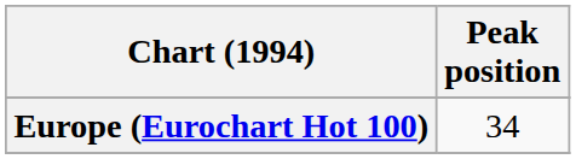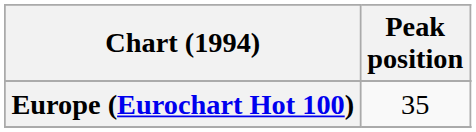 <table class="wikitable sortable plainrowheaders" style="text-align:center">
 <tr>
 <th>Chart (1994)</th>
 <th>Peak<br>position</th>
 </tr>
 <tr>
 </tr>
 <tr>
 </tr>
 <tr>
 <th scope="row">Europe (<a href='#'>Eurochart Hot 100</a>)</th>
-<td>34</td>
+<td>35</td>
 </tr>
 <tr>
 </tr>
 <tr>
 </tr>
 <tr>
 </tr>
 <tr>
 </tr>
 <tr>
 </tr>
 </table>
